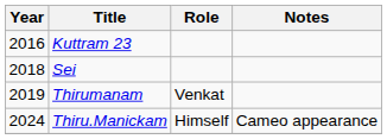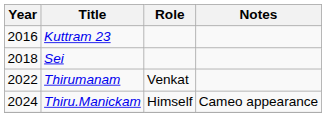 <table class="wikitable">
 <tr>
 <th>Year</th>
 <th>Title</th>
 <th>Role</th>
 <th>Notes</th>
 </tr>
 <tr>
 <td>2016</td>
 <td><em><a href='#'>Kuttram 23</a></em></td>
 <td></td>
 <td></td>
 </tr>
 <tr>
 <td>2018</td>
 <td><em><a href='#'>Sei</a></em></td>
 <td></td>
 <td></td>
 </tr>
 <tr>
-<td>2019</td>
+<td>2022</td>
 <td><em><a href='#'>Thirumanam</a></em></td>
 <td>Venkat</td>
 <td></td>
 </tr>
 <tr>
 <td>2024</td>
 <td><em><a href='#'>Thiru.Manickam</a></em></td>
 <td>Himself</td>
 <td>Cameo appearance</td>
 </tr>
 <tr>
 </tr>
 </table>
